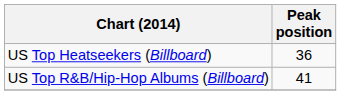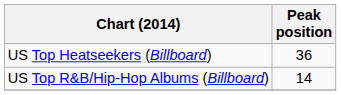 <table class="wikitable sortable plainrowheaders">
 <tr>
 <th>Chart (2014)</th>
 <th>Peak<br>position </th>
 </tr>
 <tr>
 <td>US <a href='#'>Top Heatseekers</a> (<em><a href='#'>Billboard</a></em>)</td>
 <td align="center">36</td>
 </tr>
 <tr>
 <td>US <a href='#'>Top R&B/Hip-Hop Albums</a> (<em><a href='#'>Billboard</a></em>)</td>
-<td align="center">41</td>
+<td align="center">14</td>
 </tr>
 <tr>
 </tr>
 </table>
